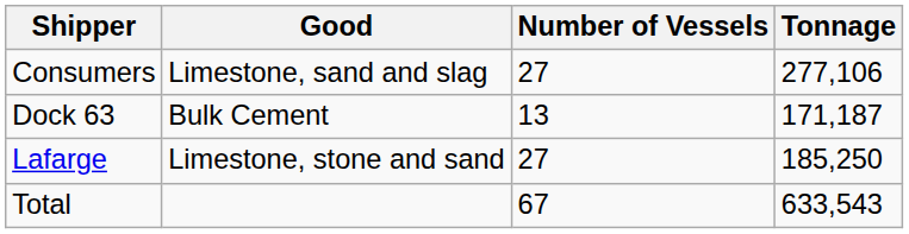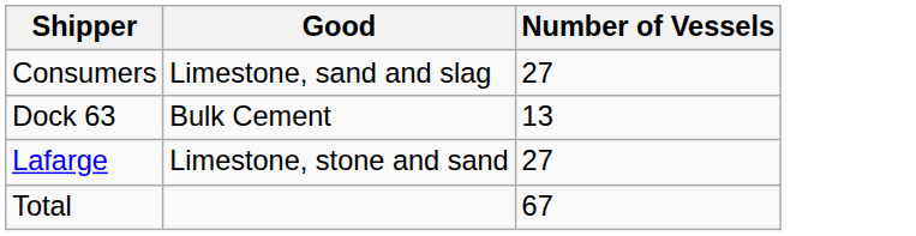 <table class="wikitable">
 <tr>
 <th>Shipper</th>
 <th>Good</th>
 <th>Number of Vessels</th>
-<th>Tonnage</th>
 </tr>
 <tr>
 <td>Consumers</td>
 <td>Limestone, sand and slag</td>
 <td>27</td>
-<td>277,106</td>
 </tr>
 <tr>
 <td>Dock 63</td>
 <td>Bulk Cement</td>
 <td>13</td>
-<td>171,187</td>
 </tr>
 <tr>
 <td><a href='#'>Lafarge</a></td>
 <td>Limestone, stone and sand</td>
 <td>27</td>
-<td>185,250</td>
 </tr>
 <tr>
 <td>Total</td>
 <td></td>
 <td>67</td>
-<td>633,543</td>
 </tr>
 </table>
